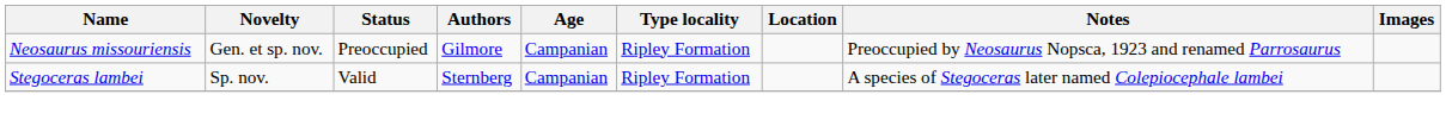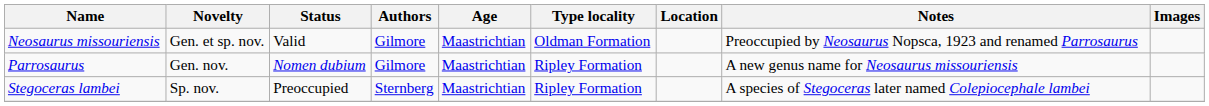 <table class="wikitable sortable" align="center" width="100%">
 <tr>
 <th>Name</th>
 <th>Novelty</th>
 <th>Status</th>
 <th>Authors</th>
 <th>Age</th>
 <th>Type locality</th>
 <th>Location</th>
 <th>Notes</th>
 <th>Images</th>
 </tr>
 <tr>
 <td><em><a href='#'>Neosaurus missouriensis</a></em></td>
 <td>Gen. et sp. nov.</td>
-<td>Preoccupied</td>
+<td>Valid</td>
 <td><a href='#'>Gilmore</a></td>
-<td><a href='#'>Campanian</a></td>
-<td><a href='#'>Ripley Formation</a></td>
+<td><a href='#'>Maastrichtian</a></td>
+<td><a href='#'>Oldman Formation</a></td>
 <td></td>
 <td>Preoccupied by <em><a href='#'>Neosaurus</a></em> Nopsca, 1923 and renamed <em><a href='#'>Parrosaurus</a></em></td>
 <td></td>
 </tr>
 <tr>
+<td><em><a href='#'>Parrosaurus</a></em></td>
+<td>Gen. nov.</td>
+<td><em><a href='#'>Nomen dubium</a></em></td>
+<td><a href='#'>Gilmore</a></td>
+<td><a href='#'>Maastrichtian</a></td>
+<td><a href='#'>Ripley Formation</a></td>
+<td></td>
+<td>A new genus name for <em><a href='#'>Neosaurus missouriensis</a></em></td>
+<td></td>
+</tr>
+<tr>
 <td><em><a href='#'>Stegoceras lambei</a></em></td>
 <td>Sp. nov.</td>
-<td>Valid</td>
+<td>Preoccupied</td>
 <td><a href='#'>Sternberg</a></td>
-<td><a href='#'>Campanian</a></td>
+<td><a href='#'>Maastrichtian</a></td>
 <td><a href='#'>Ripley Formation</a></td>
 <td></td>
 <td>A species of <em><a href='#'>Stegoceras</a></em> later named <em><a href='#'>Colepiocephale lambei</a></em></td>
 <td></td>
 </tr>
 <tr>
 </tr>
 </table>
